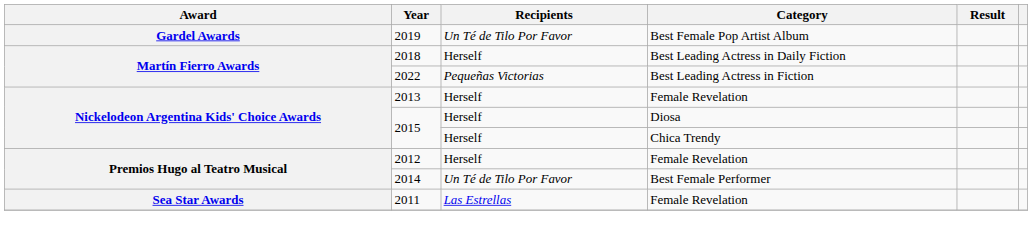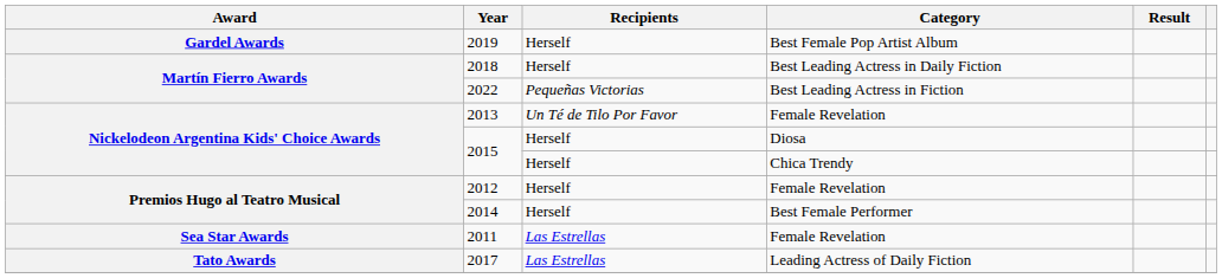 <table class="wikitable sortable plainrowheaders" style="width: 100%;">
 <tr>
 <th scope="col">Award</th>
 <th scope="col">Year</th>
 <th scope="col">Recipients</th>
 <th scope="col">Category</th>
 <th scope="col" style="width: 6%;">Result</th>
 <th scope="col" class="unsortable"></th>
 </tr>
 <tr>
 <th scope="row"><a href='#'>Gardel Awards</a></th>
 <td>2019</td>
-<td><em>Un Té de Tilo Por Favor</em></td>
+<td>Herself</td>
 <td>Best Female Pop Artist Album</td>
 <td></td>
 <td></td>
 </tr>
 <tr>
 <th scope="row" rowspan="2"><a href='#'>Martín Fierro Awards</a></th>
 <td>2018</td>
 <td>Herself</td>
 <td>Best Leading Actress in Daily Fiction</td>
 <td></td>
 <td></td>
 </tr>
 <tr>
 <td>2022</td>
 <td><em>Pequeñas Victorias</em></td>
 <td>Best Leading Actress in Fiction</td>
 <td></td>
 <td></td>
 </tr>
 <tr>
 <th scope="row" rowspan="3"><a href='#'>Nickelodeon Argentina Kids' Choice Awards</a></th>
 <td>2013</td>
-<td>Herself</td>
+<td><em>Un Té de Tilo Por Favor</em></td>
 <td>Female Revelation</td>
 <td></td>
 <td align="center"></td>
 </tr>
 <tr>
 <td rowspan="2">2015</td>
 <td>Herself</td>
 <td>Diosa</td>
 <td></td>
 <td></td>
 </tr>
 <tr>
 <td>Herself</td>
 <td>Chica Trendy</td>
 <td></td>
 <td></td>
 </tr>
 <tr>
 <th scope="row" rowspan="2">Premios Hugo al Teatro Musical</th>
 <td>2012</td>
 <td>Herself</td>
 <td>Female Revelation</td>
 <td></td>
 <td align="center"></td>
 </tr>
 <tr>
 <td>2014</td>
-<td><em>Un Té de Tilo Por Favor</em></td>
+<td>Herself</td>
 <td>Best Female Performer</td>
 <td></td>
 <td></td>
 </tr>
 <tr>
 <th scope="row"><a href='#'>Sea Star Awards</a></th>
 <td>2011</td>
 <td><em><a href='#'>Las Estrellas</a></em></td>
 <td>Female Revelation</td>
 <td></td>
 <td align="center"></td>
 </tr>
 <tr>
+<th scope="row"><a href='#'>Tato Awards</a></th>
+<td>2017</td>
+<td><em><a href='#'>Las Estrellas</a></em></td>
+<td>Leading Actress of Daily Fiction</td>
+<td></td>
+<td></td>
+</tr>
+<tr>
 </tr>
 </table>
